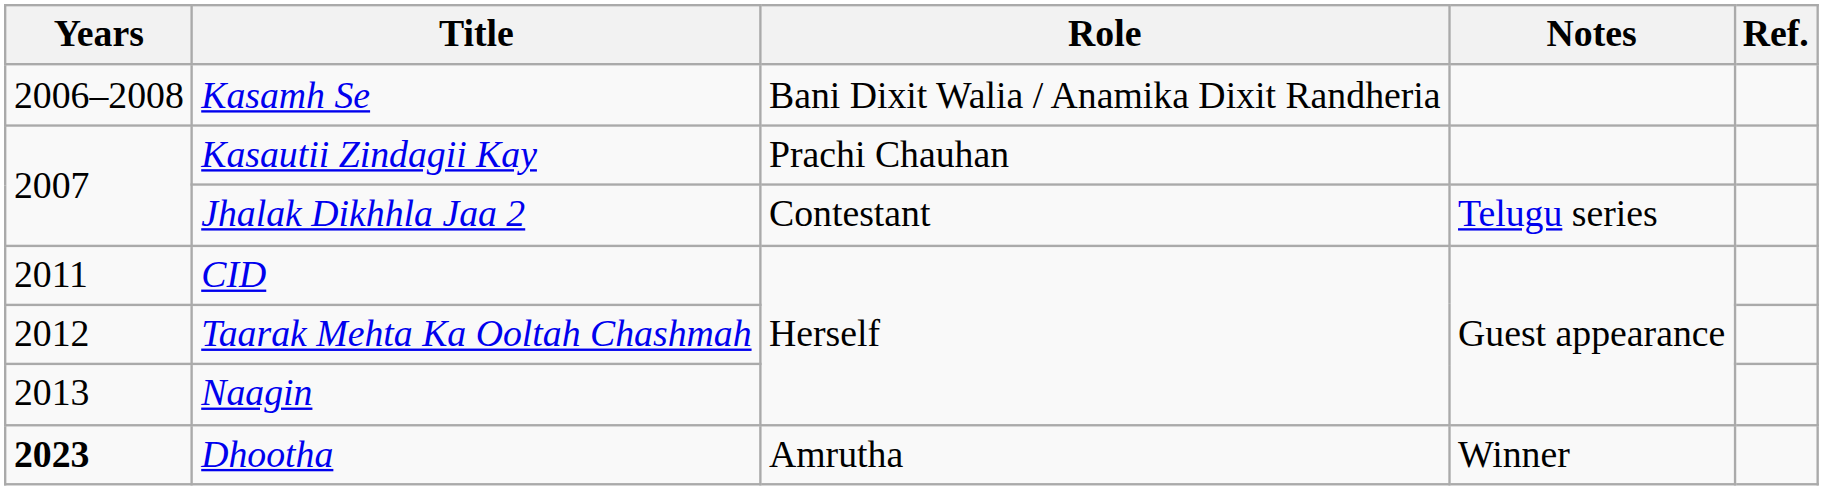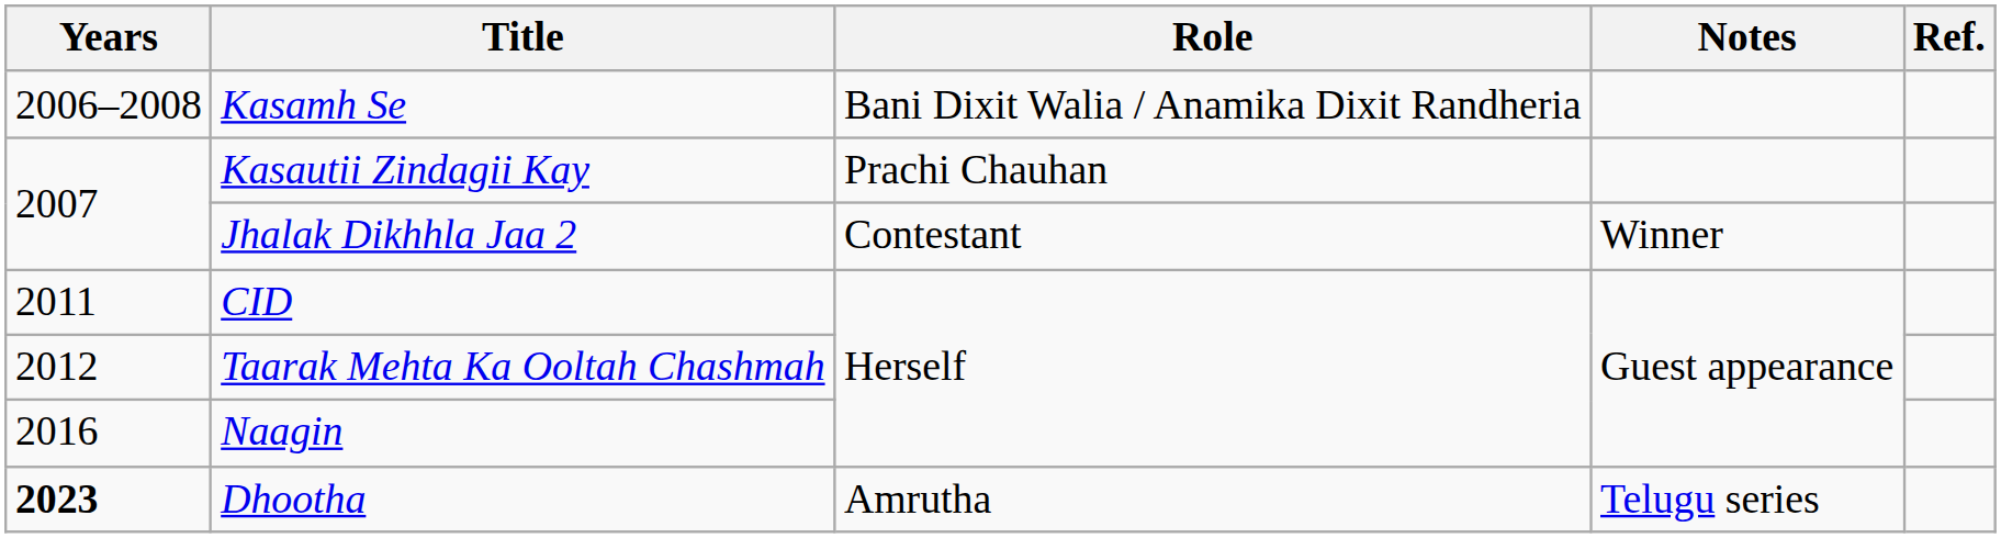 <table class="wikitable sortable plainrowheaders">
 <tr>
 <th scope="col">Years</th>
 <th scope="col">Title</th>
 <th scope="col">Role</th>
 <th scope="col" class="unsortable">Notes</th>
 <th scope="col" class="unsortable">Ref.</th>
 </tr>
 <tr>
 <td>2006–2008</td>
 <td><em><a href='#'>Kasamh Se</a></em></td>
 <td>Bani Dixit Walia / Anamika Dixit Randheria</td>
 <td></td>
 <td></td>
 </tr>
 <tr>
 <td rowspan="2">2007</td>
 <td><em><a href='#'>Kasautii Zindagii Kay</a></em></td>
 <td>Prachi Chauhan</td>
 <td></td>
 <td></td>
 </tr>
 <tr>
 <td><em><a href='#'>Jhalak Dikhhla Jaa 2</a></em></td>
 <td>Contestant</td>
-<td><a href='#'>Telugu</a> series</td>
+<td>Winner</td>
 <td></td>
 </tr>
 <tr>
 <td>2011</td>
 <td><em><a href='#'>CID</a></em></td>
 <td rowspan="3">Herself</td>
 <td rowspan="3">Guest appearance</td>
 <td></td>
 </tr>
 <tr>
 <td>2012</td>
 <td><em><a href='#'>Taarak Mehta Ka Ooltah Chashmah</a></em></td>
 <td></td>
 </tr>
 <tr>
-<td>2013</td>
+<td>2016</td>
 <td><em><a href='#'>Naagin</a></em></td>
 <td></td>
 </tr>
 <tr>
 <td><strong>2023</strong></td>
 <td><em><a href='#'>Dhootha</a></em></td>
 <td>Amrutha</td>
-<td>Winner</td>
+<td><a href='#'>Telugu</a> series</td>
 <td></td>
 </tr>
 </table>
